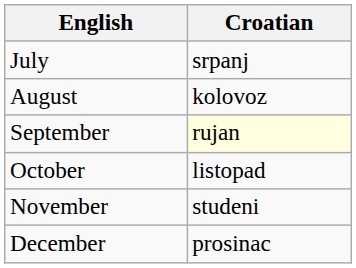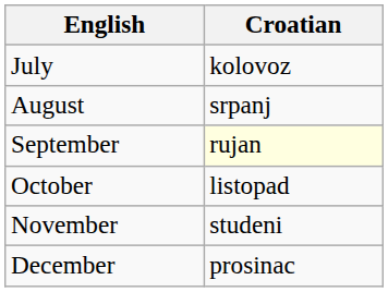 <table class="wikitable" style="width:15em">
 <tr>
 <th>English</th>
 <th>Croatian</th>
 </tr>
 <tr>
 <td>July</td>
-<td>srpanj</td>
+<td>kolovoz</td>
 </tr>
 <tr>
 <td>August</td>
-<td>kolovoz</td>
+<td>srpanj</td>
 </tr>
 <tr>
 <td>September</td>
 <td style="background: lightyellow;">rujan</td>
 </tr>
 <tr>
 <td>October</td>
 <td>listopad</td>
 </tr>
 <tr>
 <td>November</td>
 <td>studeni</td>
 </tr>
 <tr>
 <td>December</td>
 <td>prosinac</td>
 </tr>
 </table>
